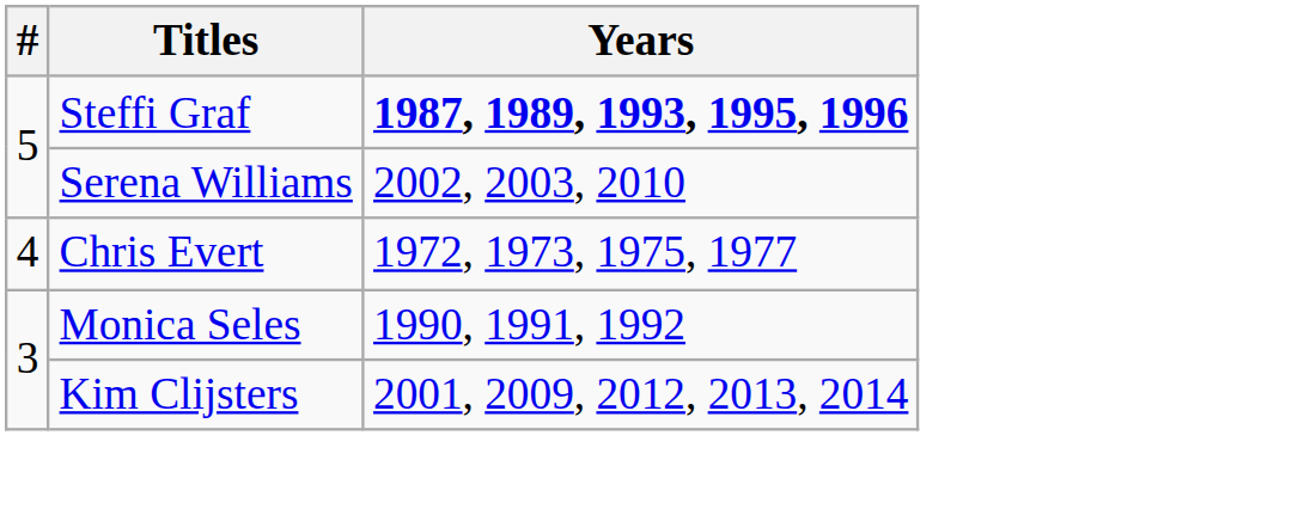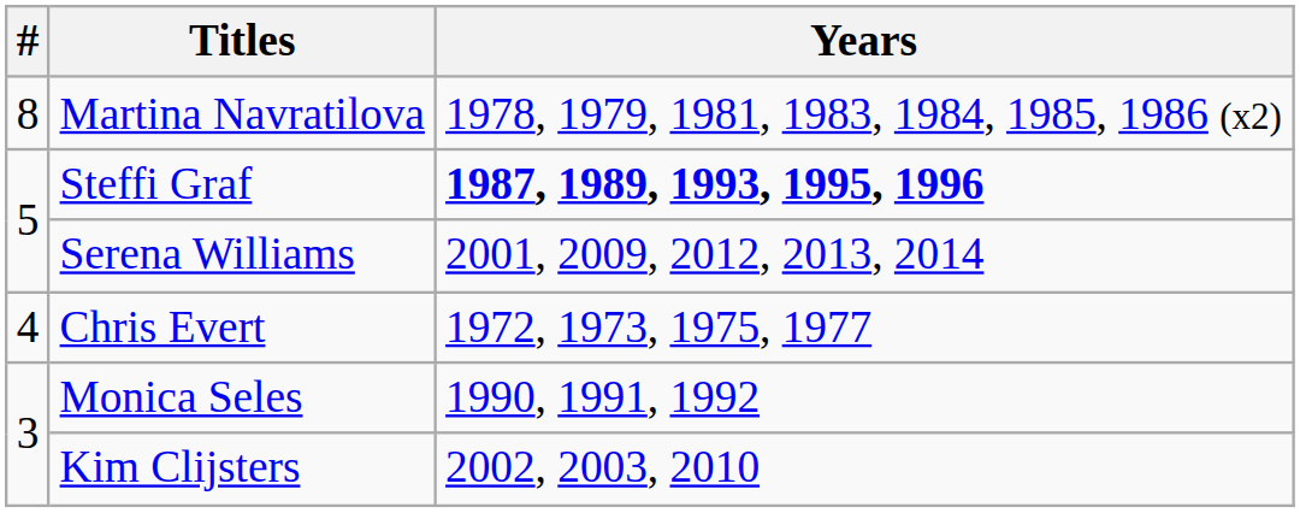 <table class="wikitable">
 <tr>
 <th>#</th>
 <th>Titles</th>
 <th>Years</th>
+</tr>
+<tr>
+<td>8</td>
+<td nowrap=""> <a href='#'>Martina Navratilova</a></td>
+<td><a href='#'>1978</a>, <a href='#'>1979</a>, <a href='#'>1981</a>, <a href='#'>1983</a>, <a href='#'>1984</a>, <a href='#'>1985</a>, <a href='#'>1986</a> <small>(x2)</small></td>
 </tr>
 <tr>
 <td rowspan="2">5</td>
 <td> <a href='#'>Steffi Graf</a></td>
 <td><strong><a href='#'>1987</a>, <a href='#'>1989</a>, <a href='#'>1993</a>, <a href='#'>1995</a>, <a href='#'>1996</a></strong></td>
 </tr>
 <tr>
 <td> <a href='#'>Serena Williams</a></td>
-<td><a href='#'>2002</a>, <a href='#'>2003</a>, <a href='#'>2010</a></td>
+<td><a href='#'>2001</a>, <a href='#'>2009</a>, <a href='#'>2012</a>, <a href='#'>2013</a>, <a href='#'>2014</a></td>
 </tr>
 <tr>
 <td>4</td>
 <td> <a href='#'>Chris Evert</a></td>
 <td><a href='#'>1972</a>, <a href='#'>1973</a>, <a href='#'>1975</a>, <a href='#'>1977</a></td>
 </tr>
 <tr>
 <td rowspan="2">3</td>
 <td> <a href='#'>Monica Seles</a></td>
 <td><a href='#'>1990</a>, <a href='#'>1991</a>, <a href='#'>1992</a></td>
 </tr>
 <tr>
 <td> <a href='#'>Kim Clijsters</a></td>
-<td><a href='#'>2001</a>, <a href='#'>2009</a>, <a href='#'>2012</a>, <a href='#'>2013</a>, <a href='#'>2014</a></td>
+<td><a href='#'>2002</a>, <a href='#'>2003</a>, <a href='#'>2010</a></td>
 </tr>
 </table>
